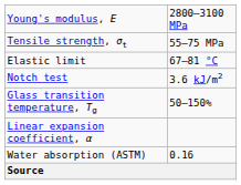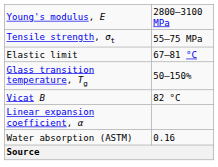 <table class="wikitable floatright" style="clear:right; width:300px;">
 <tr>
 <td><a href='#'>Young's modulus</a>, <em>E</em></td>
 <td>2800–3100 <a href='#'>MPa</a></td>
 </tr>
 <tr>
 <td><a href='#'>Tensile strength</a>, <em>σ</em><sub>t</sub></td>
 <td>55–75 MPa</td>
 </tr>
 <tr>
 <td>Elastic limit</td>
 <td>67–81 <a href='#'>°C</a></td>
 </tr>
 <tr>
-<td><a href='#'>Notch test</a></td>
-<td>3.6 <a href='#'>kJ</a>/m<sup>2</sup></td>
+<td><a href='#'>Glass transition temperature</a>, <em>T</em><sub>g</sub></td>
+<td>50–150%</td>
 </tr>
 <tr>
-<td><a href='#'>Glass transition temperature</a>, <em>T</em><sub>g</sub></td>
-<td>50–150%</td>
+<td><a href='#'>Vicat</a> <em>B</em></td>
+<td>82 °C</td>
 </tr>
 <tr>
 <td><a href='#'>Linear expansion coefficient</a>, <em>α</em></td>
 <td></td>
 </tr>
 <tr>
 <td>Water absorption (ASTM)</td>
 <td>0.16</td>
 </tr>
 <tr>
 <th colspan="2" style="text-align:left;">Source</th>
 </tr>
 </table>
